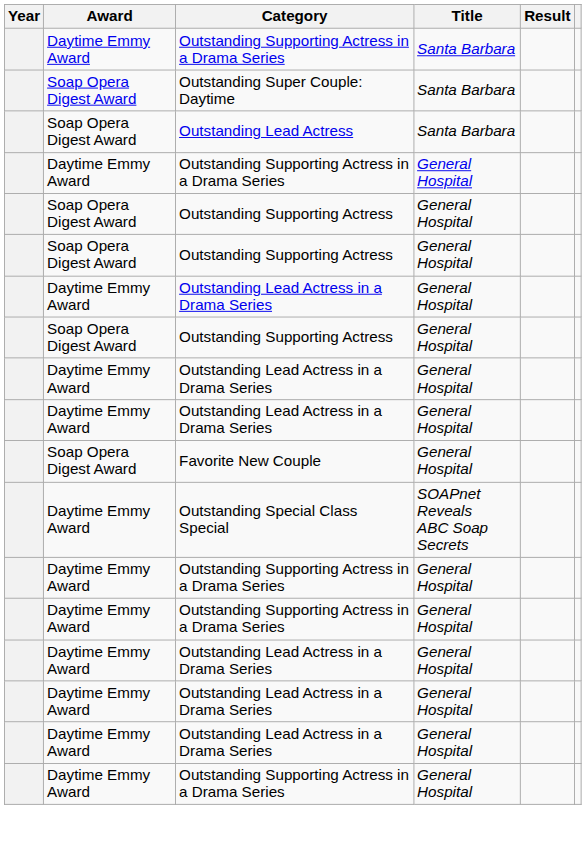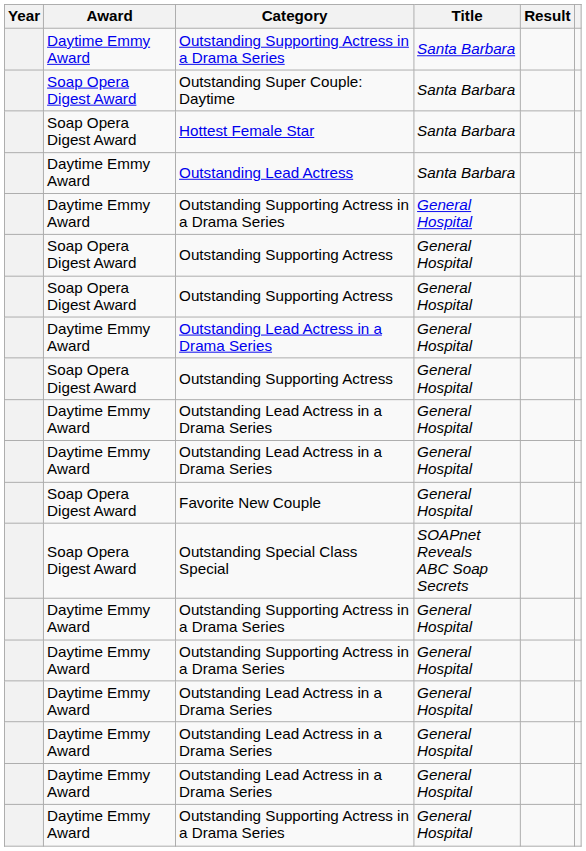 <table class="wikitable sortable plainrowheaders">
 <tr>
 <th>Year</th>
 <th>Award</th>
 <th>Category</th>
 <th>Title</th>
 <th>Result</th>
 <th scope="col" class="unsortable"></th>
 </tr>
 <tr>
 <th scope="row"></th>
 <td><a href='#'>Daytime Emmy Award</a></td>
 <td><a href='#'>Outstanding Supporting Actress in a Drama Series</a></td>
 <td><em><a href='#'>Santa Barbara</a></em></td>
 <td></td>
 <td></td>
 </tr>
 <tr>
 <th scope="row"></th>
 <td><a href='#'>Soap Opera Digest Award</a></td>
 <td>Outstanding Super Couple: Daytime </td>
 <td><em>Santa Barbara</em></td>
 <td></td>
 <td></td>
 </tr>
 <tr>
 <th scope="row"></th>
 <td>Soap Opera Digest Award</td>
+<td><a href='#'>Hottest Female Star</a></td>
+<td><em>Santa Barbara</em></td>
+<td></td>
+<td></td>
+</tr>
+<tr>
+<th scope="row"></th>
+<td>Daytime Emmy Award</td>
 <td><a href='#'>Outstanding Lead Actress</a></td>
 <td><em>Santa Barbara</em></td>
 <td></td>
 <td></td>
 </tr>
 <tr>
 <th scope="row"></th>
 <td>Daytime Emmy Award</td>
 <td>Outstanding Supporting Actress in a Drama Series</td>
 <td><em><a href='#'>General Hospital</a></em></td>
 <td></td>
 <td></td>
 </tr>
 <tr>
 <th scope="row"></th>
 <td>Soap Opera Digest Award</td>
 <td>Outstanding Supporting Actress</td>
 <td><em>General Hospital</em></td>
 <td></td>
 <td></td>
 </tr>
 <tr>
 <th scope="row"></th>
 <td>Soap Opera Digest Award</td>
 <td>Outstanding Supporting Actress</td>
 <td><em>General Hospital</em></td>
 <td></td>
 <td></td>
 </tr>
 <tr>
 <th scope="row"></th>
 <td>Daytime Emmy Award</td>
 <td><a href='#'>Outstanding Lead Actress in a Drama Series</a></td>
 <td><em>General Hospital</em></td>
 <td></td>
 <td></td>
 </tr>
 <tr>
 <th scope="row"></th>
 <td>Soap Opera Digest Award</td>
 <td>Outstanding Supporting Actress</td>
 <td><em>General Hospital</em></td>
 <td></td>
 <td></td>
 </tr>
 <tr>
 <th scope="row"></th>
 <td>Daytime Emmy Award</td>
 <td>Outstanding Lead Actress in a Drama Series</td>
 <td><em>General Hospital</em></td>
 <td></td>
 <td></td>
 </tr>
 <tr>
 <th scope="row"></th>
 <td>Daytime Emmy Award</td>
 <td>Outstanding Lead Actress in a Drama Series</td>
 <td><em>General Hospital</em></td>
 <td></td>
 <td></td>
 </tr>
 <tr>
 <th scope="row"></th>
 <td>Soap Opera Digest Award</td>
 <td>Favorite New Couple </td>
 <td><em>General Hospital</em></td>
 <td></td>
 <td></td>
 </tr>
 <tr>
 <th scope="row"></th>
-<td>Daytime Emmy Award</td>
+<td>Soap Opera Digest Award</td>
 <td>Outstanding Special Class Special </td>
 <td><em>SOAPnet Reveals <br> ABC Soap Secrets</em></td>
 <td></td>
 <td></td>
 </tr>
 <tr>
 <th scope="row"></th>
 <td>Daytime Emmy Award</td>
 <td>Outstanding Supporting Actress in a Drama Series</td>
 <td><em>General Hospital</em></td>
 <td></td>
 <td></td>
 </tr>
 <tr>
 <th scope="row"></th>
 <td>Daytime Emmy Award</td>
 <td>Outstanding Supporting Actress in a Drama Series</td>
 <td><em>General Hospital</em></td>
 <td></td>
 <td></td>
 </tr>
 <tr>
 <th scope="row"></th>
 <td>Daytime Emmy Award</td>
 <td>Outstanding Lead Actress in a Drama Series</td>
 <td><em>General Hospital</em></td>
 <td></td>
 <td></td>
 </tr>
 <tr>
 <th scope="row"></th>
 <td>Daytime Emmy Award</td>
 <td>Outstanding Lead Actress in a Drama Series</td>
 <td><em>General Hospital</em></td>
 <td></td>
 <td></td>
 </tr>
 <tr>
 <th scope="row"></th>
 <td>Daytime Emmy Award</td>
 <td>Outstanding Lead Actress in a Drama Series</td>
 <td><em>General Hospital</em></td>
 <td></td>
 <td></td>
 </tr>
 <tr>
 <th scope="row"></th>
 <td>Daytime Emmy Award</td>
 <td>Outstanding Supporting Actress in a Drama Series</td>
 <td><em>General Hospital</em></td>
 <td></td>
 <td></td>
 </tr>
 </table>
